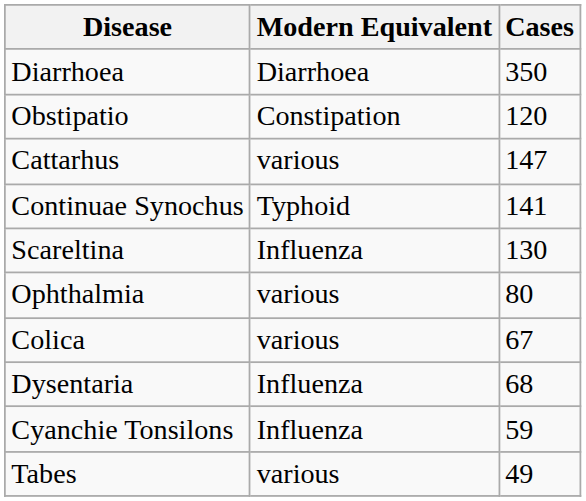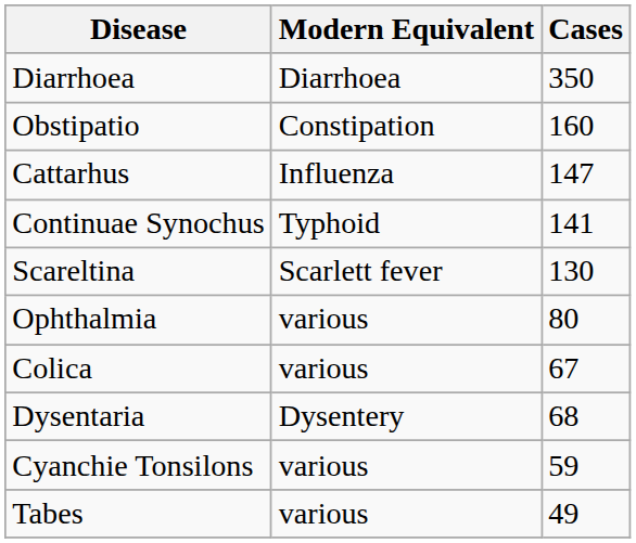 <table class="wikitable">
 <tr>
 <th>Disease</th>
 <th>Modern Equivalent</th>
 <th>Cases</th>
 </tr>
 <tr>
 <td>Diarrhoea</td>
 <td>Diarrhoea</td>
 <td>350</td>
 </tr>
 <tr>
 <td>Obstipatio</td>
 <td>Constipation</td>
-<td>120</td>
+<td>160</td>
 </tr>
 <tr>
 <td>Cattarhus</td>
-<td>various</td>
+<td>Influenza</td>
 <td>147</td>
 </tr>
 <tr>
 <td>Continuae Synochus</td>
 <td>Typhoid</td>
 <td>141</td>
 </tr>
 <tr>
 <td>Scareltina</td>
-<td>Influenza</td>
+<td>Scarlett fever</td>
 <td>130</td>
 </tr>
 <tr>
 <td>Ophthalmia</td>
 <td>various</td>
 <td>80</td>
 </tr>
 <tr>
 <td>Colica</td>
 <td>various</td>
 <td>67</td>
 </tr>
 <tr>
 <td>Dysentaria</td>
-<td>Influenza</td>
+<td>Dysentery</td>
 <td>68</td>
 </tr>
 <tr>
 <td>Cyanchie Tonsilons</td>
-<td>Influenza</td>
+<td>various</td>
 <td>59</td>
 </tr>
 <tr>
 <td>Tabes</td>
 <td>various</td>
 <td>49</td>
 </tr>
 </table>
